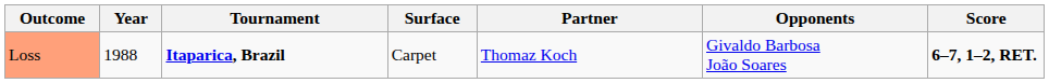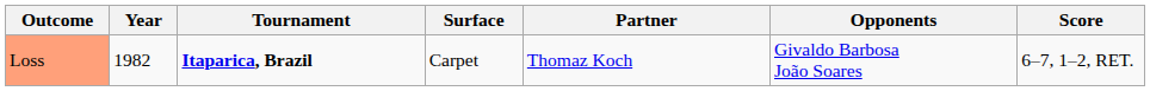 <table class="sortable wikitable" style=font-size:97%>
 <tr>
 <th width=80>Outcome</th>
 <th width=50>Year</th>
 <th width=200>Tournament</th>
 <th width=75>Surface</th>
 <th width=200>Partner</th>
 <th width=200>Opponents</th>
 <th width=100>Score</th>
 </tr>
 <tr>
 <td style="background:#ffa07a;">Loss</td>
-<td>1988</td>
+<td>1982</td>
 <td><strong><a href='#'>Itaparica</a>, Brazil</strong></td>
 <td>Carpet</td>
 <td> <a href='#'>Thomaz Koch</a></td>
 <td> <a href='#'>Givaldo Barbosa</a> <br>  <a href='#'>João Soares</a></td>
-<td><strong>6–7, 1–2, RET.</strong></td>
+<td>6–7, 1–2, RET.</td>
 </tr>
 </table>
